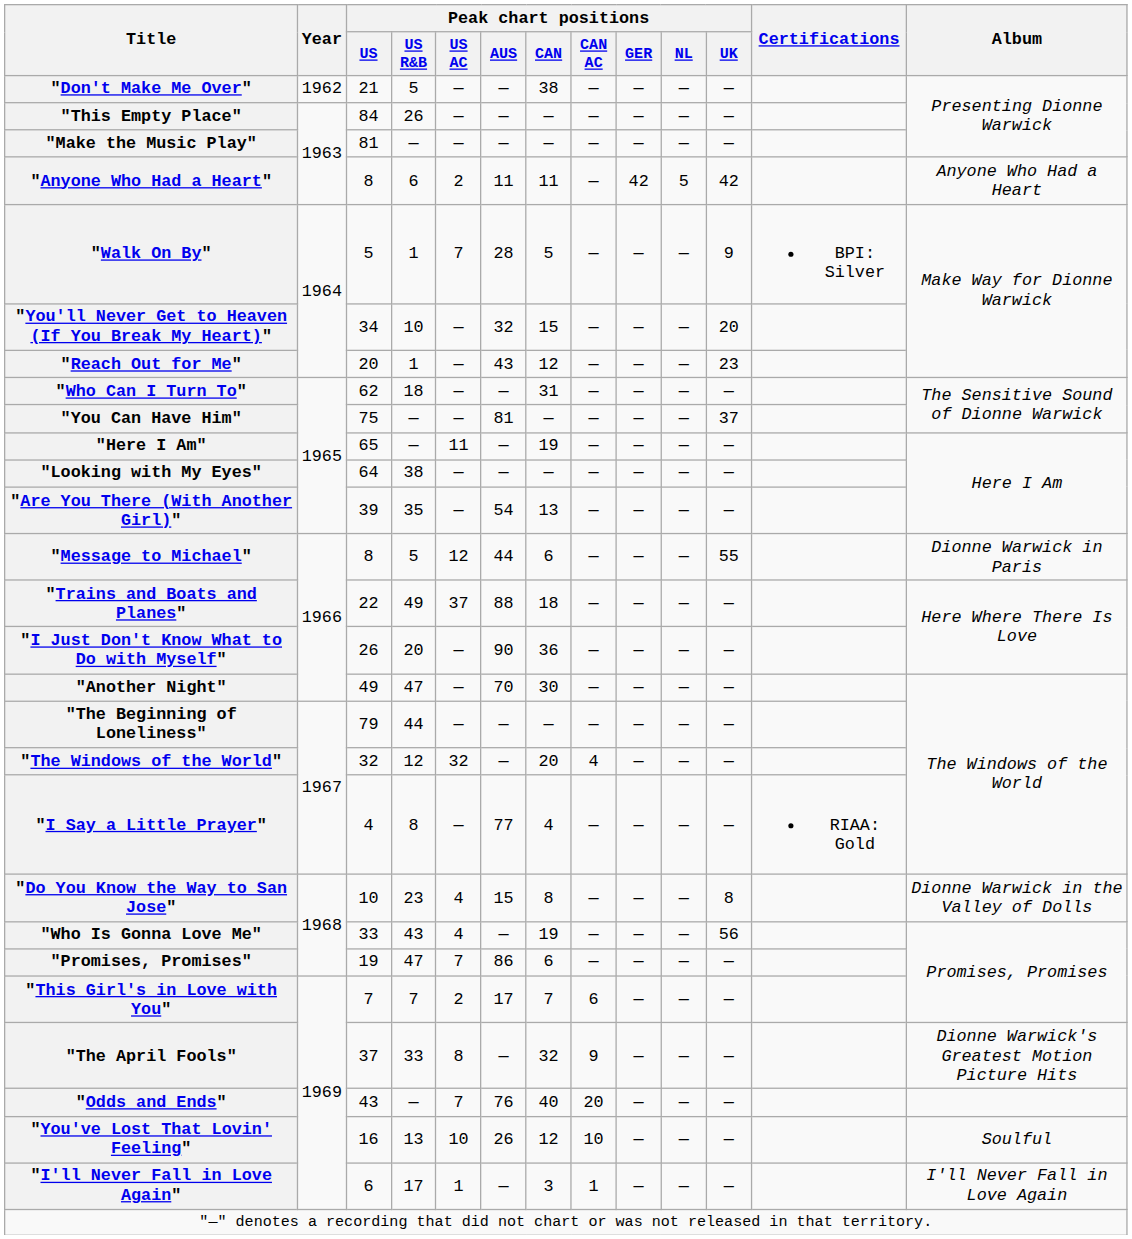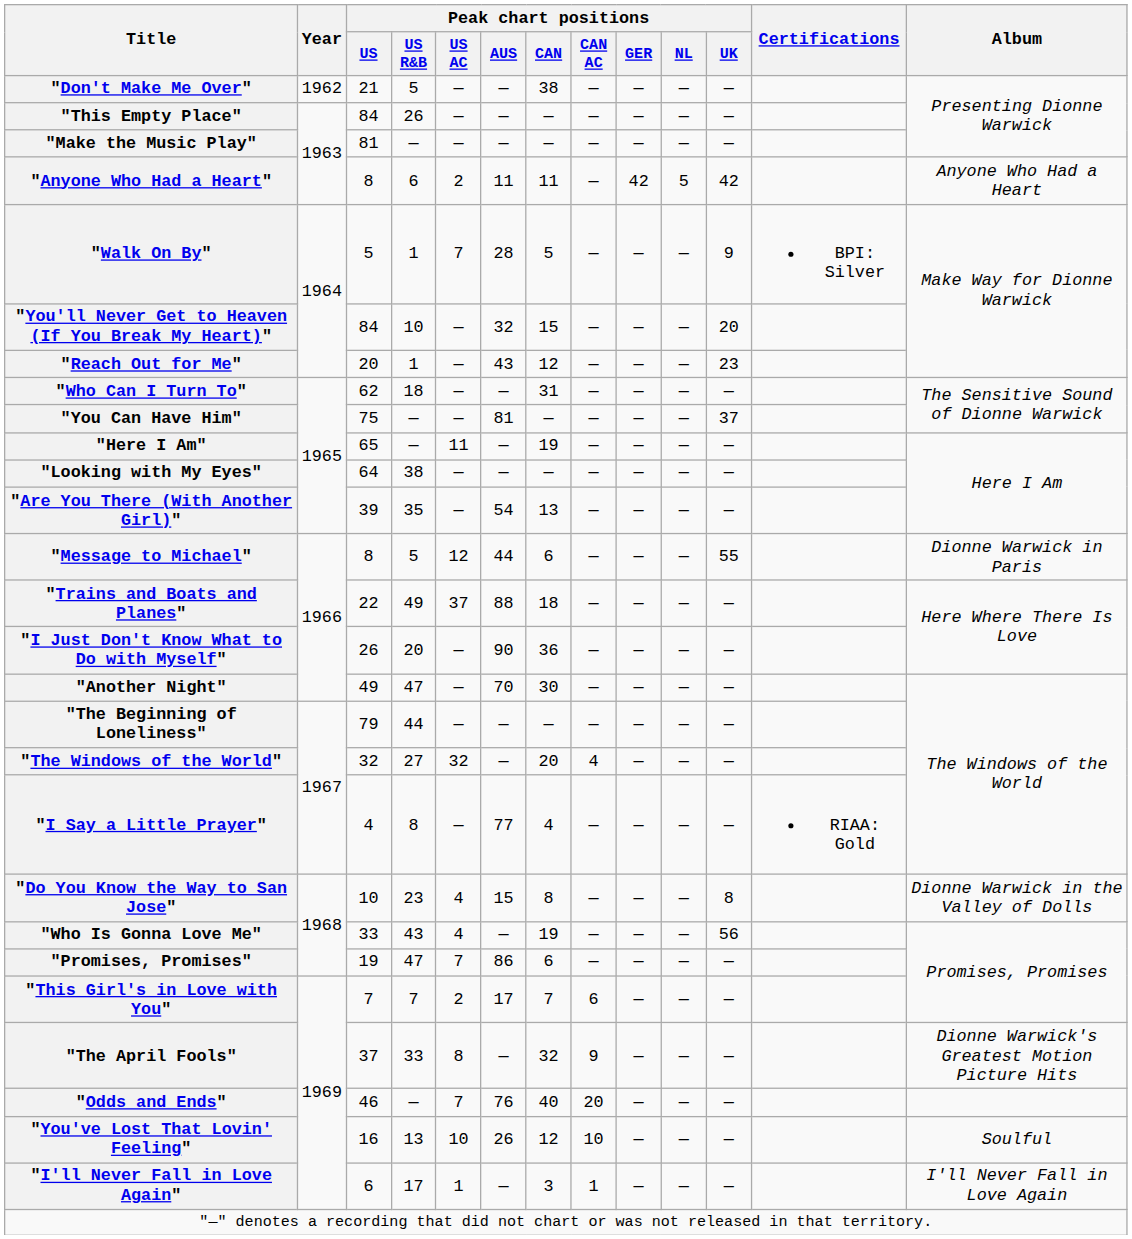 <table class="wikitable plainrowheaders" style="text-align:center;" border="1">
 <tr>
 <th scope="col" rowspan="2" style="width:17em;">Title</th>
 <th scope="col" rowspan="2">Year</th>
 <th scope="col" colspan="9">Peak chart positions</th>
 <th scope="col" rowspan="2"><a href='#'>Certifications</a></th>
 <th scope="col" rowspan="2">Album</th>
 </tr>
 <tr>
 <th scope="col" style="width:2.5em;font-size:90%;"><a href='#'>US</a><br></th>
 <th scope="col" style="width:2.5em;font-size:90%;"><a href='#'>US<br>R&B</a><br></th>
 <th scope="col" style="width:2.5em;font-size:90%;"><a href='#'>US<br>AC</a><br></th>
 <th scope="col" style="width:2.5em;font-size:90%;"><a href='#'>AUS</a><br></th>
 <th scope="col" style="width:2.5em;font-size:90%;"><a href='#'>CAN</a><br></th>
 <th scope="col" style="width:2.5em;font-size:90%;"><a href='#'>CAN<br>AC</a><br></th>
 <th scope="col" style="width:2.5em;font-size:90%;"><a href='#'>GER</a><br></th>
 <th scope="col" style="width:2.5em;font-size:90%;"><a href='#'>NL</a><br></th>
 <th scope="col" style="width:2.5em;font-size:90%;"><a href='#'>UK</a><br></th>
 </tr>
 <tr>
 <th scope="row">"<a href='#'>Don't Make Me Over</a>"</th>
 <td>1962</td>
 <td>21</td>
 <td>5</td>
 <td>—</td>
 <td>—</td>
 <td>38</td>
 <td>—</td>
 <td>—</td>
 <td>—</td>
 <td>—</td>
 <td></td>
 <td rowspan="3"><em>Presenting Dionne Warwick</em></td>
 </tr>
 <tr>
 <th scope="row">"This Empty Place"</th>
 <td rowspan="3">1963</td>
 <td>84</td>
 <td>26</td>
 <td>—</td>
 <td>—</td>
 <td>—</td>
 <td>—</td>
 <td>—</td>
 <td>—</td>
 <td>—</td>
 <td></td>
 </tr>
 <tr>
 <th scope="row">"Make the Music Play"</th>
 <td>81</td>
 <td>—</td>
 <td>—</td>
 <td>—</td>
 <td>—</td>
 <td>—</td>
 <td>—</td>
 <td>—</td>
 <td>—</td>
 <td></td>
 </tr>
 <tr>
 <th scope="row">"<a href='#'>Anyone Who Had a Heart</a>"</th>
 <td>8</td>
 <td>6</td>
 <td>2</td>
 <td>11</td>
 <td>11</td>
 <td>—</td>
 <td>42</td>
 <td>5</td>
 <td>42</td>
 <td></td>
 <td><em>Anyone Who Had a Heart</em></td>
 </tr>
 <tr>
 <th scope="row">"<a href='#'>Walk On By</a>"</th>
 <td rowspan="3">1964</td>
 <td>5</td>
 <td>1</td>
 <td>7</td>
 <td>28</td>
 <td>5</td>
 <td>—</td>
 <td>—</td>
 <td>—</td>
 <td>9</td>
 <td><br><ul><li>BPI: Silver</li></ul></td>
 <td rowspan="3"><em>Make Way for Dionne Warwick</em></td>
 </tr>
 <tr>
 <th scope="row">"<a href='#'>You'll Never Get to Heaven (If You Break My Heart)</a>"</th>
-<td>34</td>
+<td>84</td>
 <td>10</td>
 <td>—</td>
 <td>32</td>
 <td>15</td>
 <td>—</td>
 <td>—</td>
 <td>—</td>
 <td>20</td>
 <td></td>
 </tr>
 <tr>
 <th scope="row">"<a href='#'>Reach Out for Me</a>"</th>
 <td>20</td>
 <td>1</td>
 <td>—</td>
 <td>43</td>
 <td>12</td>
 <td>—</td>
 <td>—</td>
 <td>—</td>
 <td>23</td>
 <td></td>
 </tr>
 <tr>
 <th scope="row">"<a href='#'>Who Can I Turn To</a>"</th>
 <td rowspan="5">1965</td>
 <td>62</td>
 <td>18</td>
 <td>—</td>
 <td>—</td>
 <td>31</td>
 <td>—</td>
 <td>—</td>
 <td>—</td>
 <td>—</td>
 <td></td>
 <td rowspan="2"><em>The Sensitive Sound of Dionne Warwick</em></td>
 </tr>
 <tr>
 <th scope="row">"You Can Have Him"</th>
 <td>75</td>
 <td>—</td>
 <td>—</td>
 <td>81</td>
 <td>—</td>
 <td>—</td>
 <td>—</td>
 <td>—</td>
 <td>37</td>
 <td></td>
 </tr>
 <tr>
 <th scope="row">"Here I Am"</th>
 <td>65</td>
 <td>—</td>
 <td>11</td>
 <td>—</td>
 <td>19</td>
 <td>—</td>
 <td>—</td>
 <td>—</td>
 <td>—</td>
 <td></td>
 <td rowspan="3"><em>Here I Am</em></td>
 </tr>
 <tr>
 <th scope="row">"Looking with My Eyes"</th>
 <td>64</td>
 <td>38</td>
 <td>—</td>
 <td>—</td>
 <td>—</td>
 <td>—</td>
 <td>—</td>
 <td>—</td>
 <td>—</td>
 <td></td>
 </tr>
 <tr>
 <th scope="row">"<a href='#'>Are You There (With Another Girl)</a>"</th>
 <td>39</td>
 <td>35</td>
 <td>—</td>
 <td>54</td>
 <td>13</td>
 <td>—</td>
 <td>—</td>
 <td>—</td>
 <td>—</td>
 <td></td>
 </tr>
 <tr>
 <th scope="row">"<a href='#'>Message to Michael</a>"</th>
 <td rowspan="4">1966</td>
 <td>8</td>
 <td>5</td>
 <td>12</td>
 <td>44</td>
 <td>6</td>
 <td>—</td>
 <td>—</td>
 <td>—</td>
 <td>55</td>
 <td></td>
 <td><em>Dionne Warwick in Paris</em></td>
 </tr>
 <tr>
 <th scope="row">"<a href='#'>Trains and Boats and Planes</a>"</th>
 <td>22</td>
 <td>49</td>
 <td>37</td>
 <td>88</td>
 <td>18</td>
 <td>—</td>
 <td>—</td>
 <td>—</td>
 <td>—</td>
 <td></td>
 <td rowspan="2"><em>Here Where There Is Love</em></td>
 </tr>
 <tr>
 <th scope="row">"<a href='#'>I Just Don't Know What to Do with Myself</a>"</th>
 <td>26</td>
 <td>20</td>
 <td>—</td>
 <td>90</td>
 <td>36</td>
 <td>—</td>
 <td>—</td>
 <td>—</td>
 <td>—</td>
 <td></td>
 </tr>
 <tr>
 <th scope="row">"Another Night"</th>
 <td>49</td>
 <td>47</td>
 <td>—</td>
 <td>70</td>
 <td>30</td>
 <td>—</td>
 <td>—</td>
 <td>—</td>
 <td>—</td>
 <td></td>
 <td rowspan="4"><em>The Windows of the World</em></td>
 </tr>
 <tr>
 <th scope="row">"The Beginning of Loneliness"</th>
 <td rowspan="3">1967</td>
 <td>79</td>
 <td>44</td>
 <td>—</td>
 <td>—</td>
 <td>—</td>
 <td>—</td>
 <td>—</td>
 <td>—</td>
 <td>—</td>
 <td></td>
 </tr>
 <tr>
 <th scope="row">"<a href='#'>The Windows of the World</a>"</th>
 <td>32</td>
-<td>12</td>
+<td>27</td>
 <td>32</td>
 <td>—</td>
 <td>20</td>
 <td>4</td>
 <td>—</td>
 <td>—</td>
 <td>—</td>
 <td></td>
 </tr>
 <tr>
 <th scope="row">"<a href='#'>I Say a Little Prayer</a>"</th>
 <td>4</td>
 <td>8</td>
 <td>—</td>
 <td>77</td>
 <td>4</td>
 <td>—</td>
 <td>—</td>
 <td>—</td>
 <td>—</td>
 <td><br><ul><li>RIAA: Gold</li></ul></td>
 </tr>
 <tr>
 <th scope="row">"<a href='#'>Do You Know the Way to San Jose</a>"</th>
 <td rowspan="3">1968</td>
 <td>10</td>
 <td>23</td>
 <td>4</td>
 <td>15</td>
 <td>8</td>
 <td>—</td>
 <td>—</td>
 <td>—</td>
 <td>8</td>
 <td></td>
 <td><em>Dionne Warwick in the Valley of Dolls</em></td>
 </tr>
 <tr>
 <th scope="row">"Who Is Gonna Love Me"</th>
 <td>33</td>
 <td>43</td>
 <td>4</td>
 <td>—</td>
 <td>19</td>
 <td>—</td>
 <td>—</td>
 <td>—</td>
 <td>56</td>
 <td></td>
 <td rowspan="3"><em>Promises, Promises</em></td>
 </tr>
 <tr>
 <th scope="row">"Promises, Promises"</th>
 <td>19</td>
 <td>47</td>
 <td>7</td>
 <td>86</td>
 <td>6</td>
 <td>—</td>
 <td>—</td>
 <td>—</td>
 <td>—</td>
 <td></td>
 </tr>
 <tr>
 <th scope="row">"<a href='#'>This Girl's in Love with You</a>"</th>
 <td rowspan="5">1969</td>
 <td>7</td>
 <td>7</td>
 <td>2</td>
 <td>17</td>
 <td>7</td>
 <td>6</td>
 <td>—</td>
 <td>—</td>
 <td>—</td>
 <td></td>
 </tr>
 <tr>
 <th scope="row">"The April Fools"</th>
 <td>37</td>
 <td>33</td>
 <td>8</td>
 <td>—</td>
 <td>32</td>
 <td>9</td>
 <td>—</td>
 <td>—</td>
 <td>—</td>
 <td></td>
 <td><em>Dionne Warwick's Greatest Motion Picture Hits</em></td>
 </tr>
 <tr>
 <th scope="row">"<a href='#'>Odds and Ends</a>"</th>
-<td>43</td>
+<td>46</td>
 <td>—</td>
 <td>7</td>
 <td>76</td>
 <td>40</td>
 <td>20</td>
 <td>—</td>
 <td>—</td>
 <td>—</td>
 <td></td>
 <td></td>
 </tr>
 <tr>
 <th scope="row">"<a href='#'>You've Lost That Lovin' Feeling</a>"</th>
 <td>16</td>
 <td>13</td>
 <td>10</td>
 <td>26</td>
 <td>12</td>
 <td>10</td>
 <td>—</td>
 <td>—</td>
 <td>—</td>
 <td></td>
 <td><em>Soulful</em></td>
 </tr>
 <tr>
 <th scope="row">"<a href='#'>I'll Never Fall in Love Again</a>"</th>
 <td>6</td>
 <td>17</td>
 <td>1</td>
 <td>—</td>
 <td>3</td>
 <td>1</td>
 <td>—</td>
 <td>—</td>
 <td>—</td>
 <td></td>
 <td><em>I'll Never Fall in Love Again</em></td>
 </tr>
 <tr>
 <td colspan="13" style="font-size:90%">"—" denotes a recording that did not chart or was not released in that territory.</td>
 </tr>
 </table>
